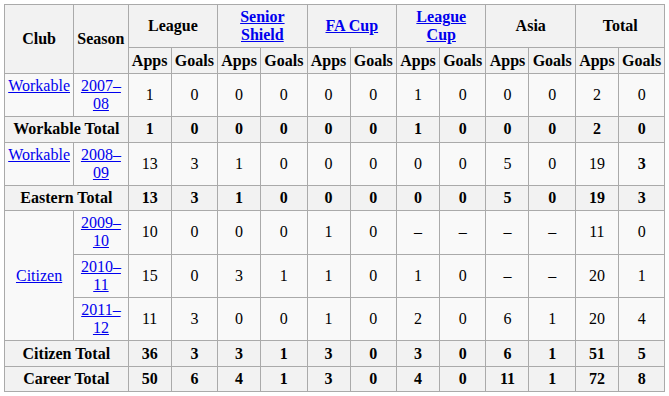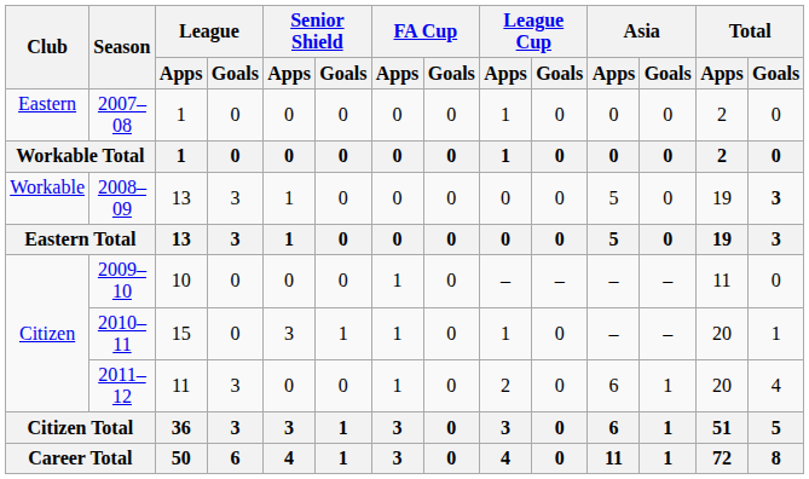 <table class="wikitable" style="text-align: center;">
 <tr>
 <th rowspan=2>Club</th>
 <th rowspan=2>Season</th>
 <th colspan=2>League</th>
 <th colspan=2><a href='#'>Senior Shield</a></th>
 <th colspan=2><a href='#'>FA Cup</a></th>
 <th colspan=2><a href='#'>League Cup</a></th>
 <th colspan=2>Asia</th>
 <th colspan=2>Total</th>
 </tr>
 <tr>
 <th>Apps</th>
 <th>Goals</th>
 <th>Apps</th>
 <th>Goals</th>
 <th>Apps</th>
 <th>Goals</th>
 <th>Apps</th>
 <th>Goals</th>
 <th>Apps</th>
 <th>Goals</th>
 <th>Apps</th>
 <th>Goals</th>
 </tr>
 <tr>
-<td rowspan=1 valign="top"><a href='#'>Workable</a></td>
+<td rowspan=1 valign="top"><a href='#'>Eastern</a></td>
 <td><a href='#'>2007–08</a></td>
 <td>1</td>
 <td>0</td>
 <td>0</td>
 <td>0</td>
 <td>0</td>
 <td>0</td>
 <td>1</td>
 <td>0</td>
 <td>0</td>
 <td>0</td>
 <td>2</td>
 <td>0</td>
 </tr>
 <tr>
 <th colspan=2>Workable Total</th>
 <th>1</th>
 <th>0</th>
 <th>0</th>
 <th>0</th>
 <th>0</th>
 <th>0</th>
 <th>1</th>
 <th>0</th>
 <th>0</th>
 <th>0</th>
 <th>2</th>
 <th>0</th>
 </tr>
 <tr>
 <td rowspan=1 valign="top"><a href='#'>Workable</a></td>
 <td><a href='#'>2008–09</a></td>
 <td>13</td>
 <td>3</td>
 <td>1</td>
 <td>0</td>
 <td>0</td>
 <td>0</td>
 <td>0</td>
 <td>0</td>
 <td>5</td>
 <td>0</td>
 <td>19</td>
 <td><strong>3</strong></td>
 </tr>
 <tr>
 <th colspan=2>Eastern Total</th>
 <th>13</th>
 <th>3</th>
 <th>1</th>
 <th>0</th>
 <th>0</th>
 <th>0</th>
 <th>0</th>
 <th>0</th>
 <th>5</th>
 <th>0</th>
 <th>19</th>
 <th>3</th>
 </tr>
 <tr>
 <td rowspan=3 valign="center"><a href='#'>Citizen</a></td>
 <td><a href='#'>2009–10</a></td>
 <td>10</td>
 <td>0</td>
 <td>0</td>
 <td>0</td>
 <td>1</td>
 <td>0</td>
 <td>–</td>
 <td>–</td>
 <td>–</td>
 <td>–</td>
 <td>11</td>
 <td>0</td>
 </tr>
 <tr>
 <td><a href='#'>2010–11</a></td>
 <td>15</td>
 <td>0</td>
 <td>3</td>
 <td>1</td>
 <td>1</td>
 <td>0</td>
 <td>1</td>
 <td>0</td>
 <td>–</td>
 <td>–</td>
 <td>20</td>
 <td>1</td>
 </tr>
 <tr>
 <td><a href='#'>2011–12</a></td>
 <td>11</td>
 <td>3</td>
 <td>0</td>
 <td>0</td>
 <td>1</td>
 <td>0</td>
 <td>2</td>
 <td>0</td>
 <td>6</td>
 <td>1</td>
 <td>20</td>
 <td>4</td>
 </tr>
 <tr>
 <th colspan=2>Citizen Total</th>
 <th>36</th>
 <th>3</th>
 <th>3</th>
 <th>1</th>
 <th>3</th>
 <th>0</th>
 <th>3</th>
 <th>0</th>
 <th>6</th>
 <th>1</th>
 <th>51</th>
 <th>5</th>
 </tr>
 <tr>
 <th colspan=2>Career Total</th>
 <th>50</th>
 <th>6</th>
 <th>4</th>
 <th>1</th>
 <th>3</th>
 <th>0</th>
 <th>4</th>
 <th>0</th>
 <th>11</th>
 <th>1</th>
 <th>72</th>
 <th>8</th>
 </tr>
 </table>
